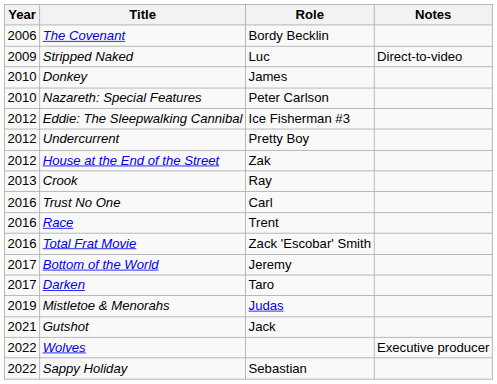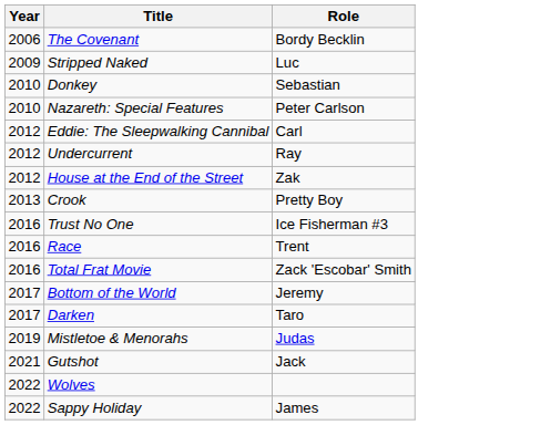 <table class="wikitable sortable">
 <tr>
 <th>Year</th>
 <th>Title</th>
 <th>Role</th>
-<th>Notes</th>
 </tr>
 <tr>
 <td>2006</td>
 <td><a href='#'><em>The Covenant</em></a></td>
 <td>Bordy Becklin</td>
-<td></td>
 </tr>
 <tr>
 <td>2009</td>
 <td><em>Stripped Naked</em></td>
 <td>Luc</td>
-<td>Direct-to-video</td>
 </tr>
 <tr>
 <td>2010</td>
 <td><em>Donkey</em></td>
-<td>James</td>
-<td></td>
+<td>Sebastian</td>
 </tr>
 <tr>
 <td>2010</td>
 <td><em>Nazareth: Special Features</em></td>
 <td>Peter Carlson</td>
-<td></td>
 </tr>
 <tr>
 <td>2012</td>
 <td><em>Eddie: The Sleepwalking Cannibal</em></td>
-<td>Ice Fisherman #3</td>
-<td></td>
+<td>Carl</td>
 </tr>
 <tr>
 <td>2012</td>
 <td><em>Undercurrent</em></td>
-<td>Pretty Boy</td>
-<td></td>
+<td>Ray</td>
 </tr>
 <tr>
 <td>2012</td>
 <td><em><a href='#'>House at the End of the Street</a></em></td>
 <td>Zak</td>
-<td></td>
 </tr>
 <tr>
 <td>2013</td>
 <td><em>Crook</em></td>
-<td>Ray</td>
-<td></td>
+<td>Pretty Boy</td>
 </tr>
 <tr>
 <td>2016</td>
 <td><em>Trust No One</em></td>
-<td>Carl</td>
-<td></td>
+<td>Ice Fisherman #3</td>
 </tr>
 <tr>
 <td>2016</td>
 <td><a href='#'><em>Race</em></a></td>
 <td>Trent</td>
-<td></td>
 </tr>
 <tr>
 <td>2016</td>
 <td><em><a href='#'>Total Frat Movie</a></em></td>
 <td>Zack 'Escobar' Smith</td>
-<td></td>
 </tr>
 <tr>
 <td>2017</td>
 <td><a href='#'><em>Bottom of the World</em></a></td>
 <td>Jeremy</td>
-<td></td>
 </tr>
 <tr>
 <td>2017</td>
 <td><em><a href='#'>Darken</a></em></td>
 <td>Taro</td>
-<td></td>
 </tr>
 <tr>
 <td>2019</td>
 <td><em>Mistletoe & Menorahs</em></td>
 <td><a href='#'>Judas</a></td>
-<td></td>
 </tr>
 <tr>
 <td>2021</td>
 <td><em>Gutshot</em></td>
 <td>Jack</td>
-<td></td>
 </tr>
 <tr>
 <td>2022</td>
 <td><em><a href='#'>Wolves</a></em></td>
 <td></td>
-<td>Executive producer</td>
 </tr>
 <tr>
 <td>2022</td>
 <td><em>Sappy Holiday</em></td>
-<td>Sebastian</td>
-<td></td>
+<td>James</td>
 </tr>
 </table>
